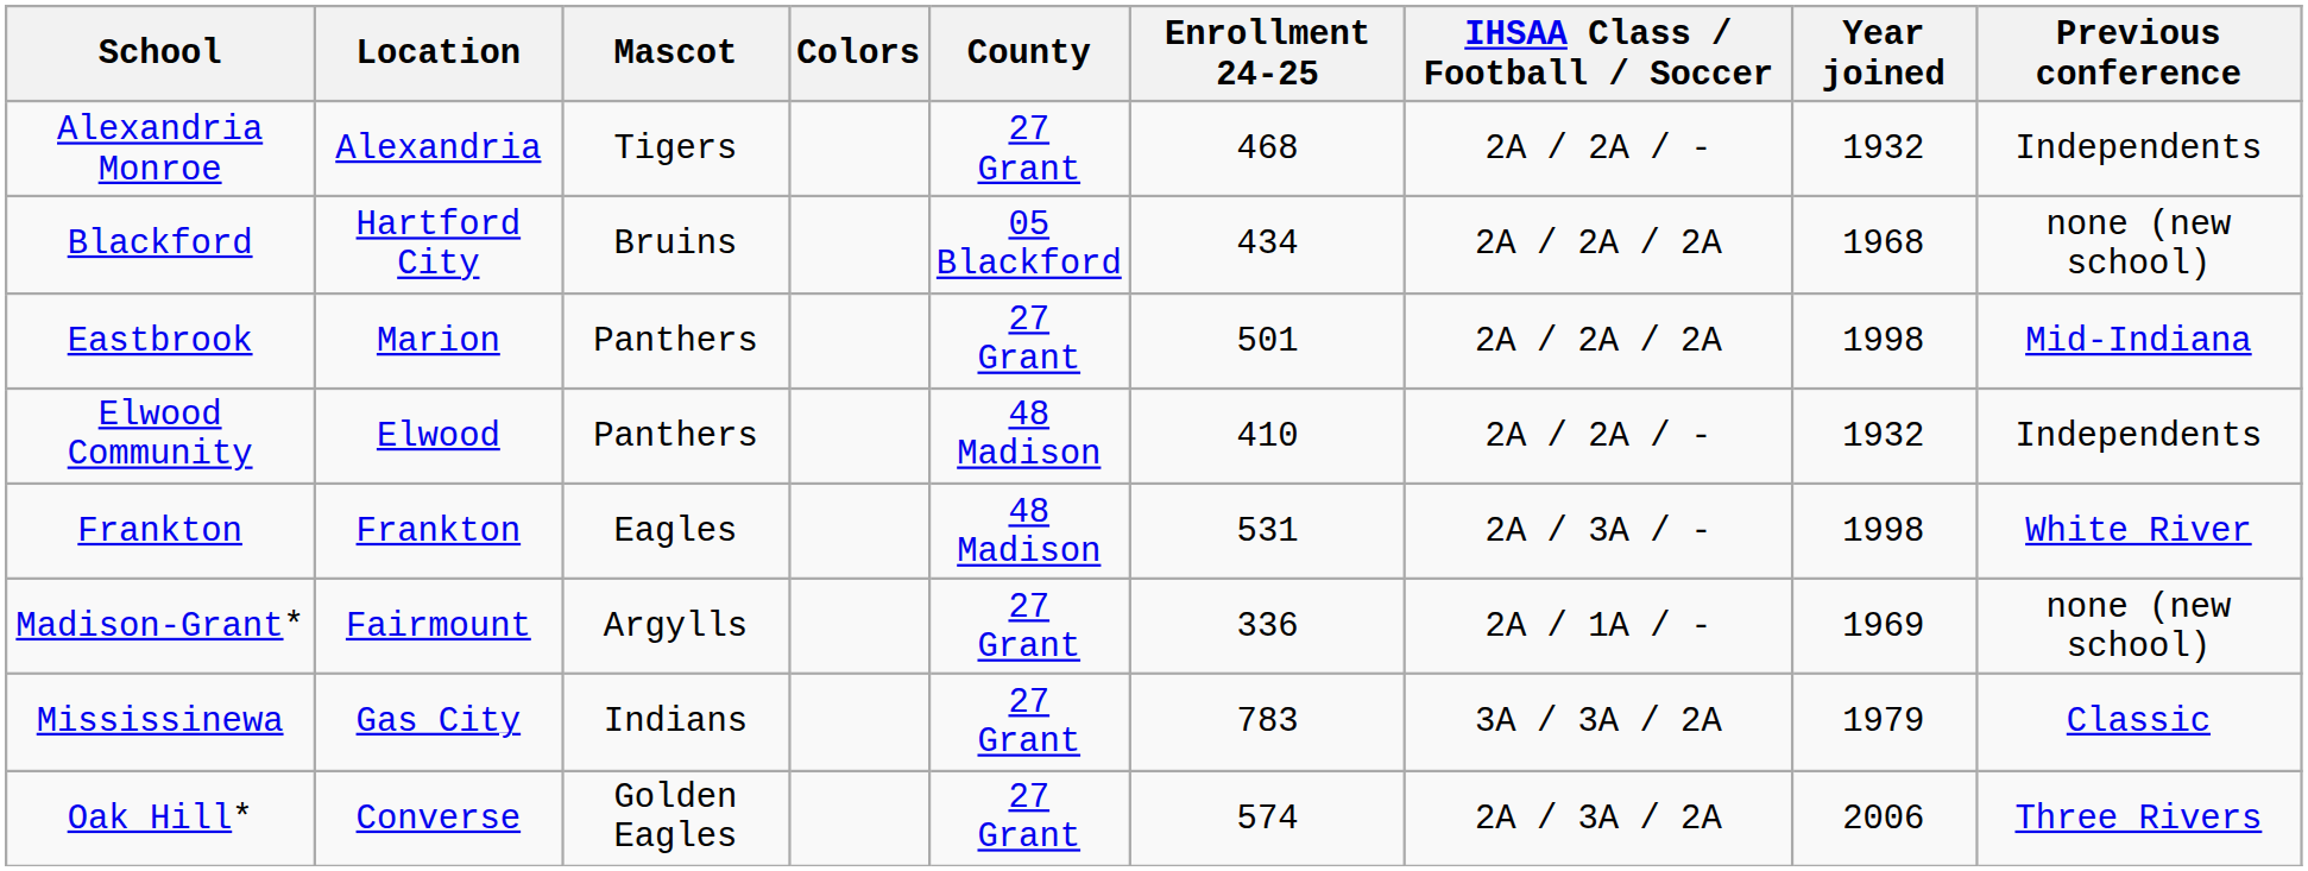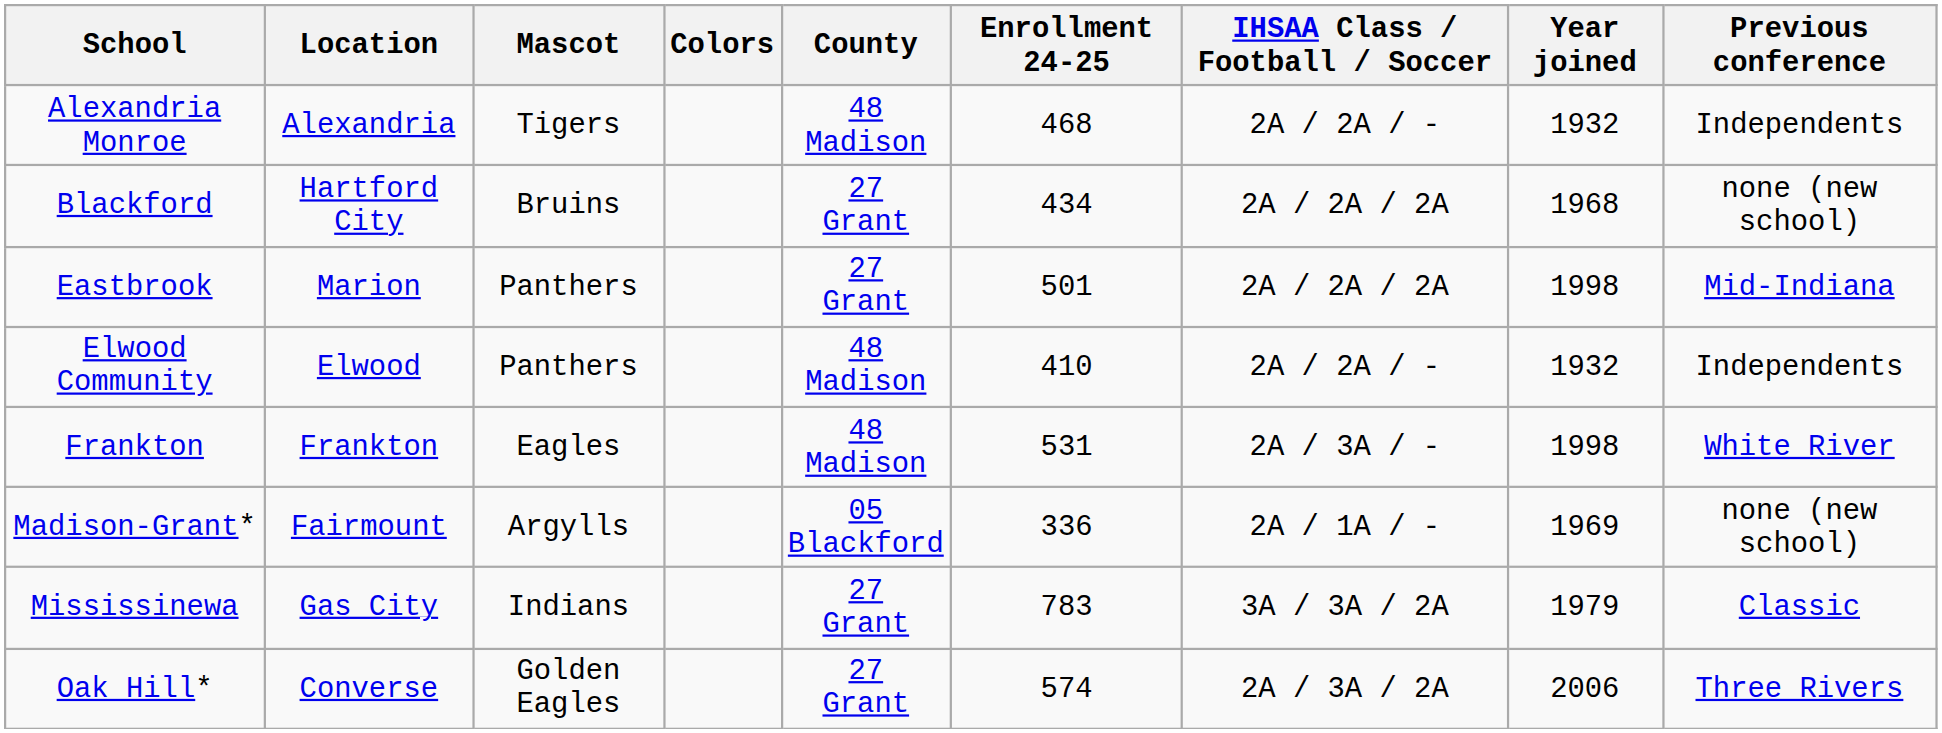 <table class="wikitable" style="text-align:center">
 <tr>
 <th>School</th>
 <th>Location</th>
 <th>Mascot</th>
 <th>Colors</th>
 <th>County</th>
 <th>Enrollment  24-25</th>
 <th><a href='#'>IHSAA</a> Class / Football / Soccer</th>
 <th>Year joined</th>
 <th>Previous conference</th>
 </tr>
 <tr>
 <td><a href='#'>Alexandria Monroe</a></td>
 <td><a href='#'>Alexandria</a></td>
 <td>Tigers</td>
 <td>  </td>
-<td><a href='#'>27 <br> Grant</a></td>
+<td><a href='#'>48 <br> Madison</a></td>
 <td>468</td>
 <td>2A / 2A / -</td>
 <td>1932</td>
 <td>Independents</td>
 </tr>
 <tr>
 <td><a href='#'>Blackford</a></td>
 <td><a href='#'>Hartford City</a></td>
 <td>Bruins</td>
 <td>  </td>
-<td><a href='#'>05 <br> Blackford</a></td>
+<td><a href='#'>27 <br> Grant</a></td>
 <td>434</td>
 <td>2A / 2A / 2A</td>
 <td>1968</td>
 <td>none (new school)</td>
 </tr>
 <tr>
 <td><a href='#'>Eastbrook</a></td>
 <td><a href='#'>Marion</a></td>
 <td>Panthers</td>
 <td>  </td>
 <td><a href='#'>27 <br> Grant</a></td>
 <td>501</td>
 <td>2A / 2A / 2A</td>
 <td>1998</td>
 <td><a href='#'>Mid-Indiana</a></td>
 </tr>
 <tr>
 <td><a href='#'>Elwood Community</a></td>
 <td><a href='#'>Elwood</a></td>
 <td>Panthers</td>
 <td>  </td>
 <td><a href='#'>48 <br> Madison</a></td>
 <td>410</td>
 <td>2A / 2A / -</td>
 <td>1932</td>
 <td>Independents</td>
 </tr>
 <tr>
 <td><a href='#'>Frankton</a></td>
 <td><a href='#'>Frankton</a></td>
 <td>Eagles</td>
 <td> </td>
 <td><a href='#'>48 <br> Madison</a></td>
 <td>531</td>
 <td>2A / 3A / -</td>
 <td>1998</td>
 <td><a href='#'>White River</a></td>
 </tr>
 <tr>
 <td><a href='#'>Madison-Grant</a>*</td>
 <td><a href='#'>Fairmount</a></td>
 <td>Argylls</td>
 <td>  </td>
-<td><a href='#'>27 <br> Grant</a></td>
+<td><a href='#'>05 <br> Blackford</a></td>
 <td>336</td>
 <td>2A / 1A / -</td>
 <td>1969</td>
 <td>none (new school)</td>
 </tr>
 <tr>
 <td><a href='#'>Mississinewa</a></td>
 <td><a href='#'>Gas City</a></td>
 <td>Indians</td>
 <td> </td>
 <td><a href='#'>27 <br> Grant</a></td>
 <td>783</td>
 <td>3A / 3A / 2A</td>
 <td>1979</td>
 <td><a href='#'>Classic</a></td>
 </tr>
 <tr>
 <td><a href='#'>Oak Hill</a>*</td>
 <td><a href='#'>Converse</a></td>
 <td>Golden Eagles</td>
 <td>  </td>
 <td><a href='#'>27 <br> Grant</a></td>
 <td>574</td>
 <td>2A / 3A / 2A</td>
 <td>2006</td>
 <td><a href='#'>Three Rivers</a></td>
 </tr>
 </table>
